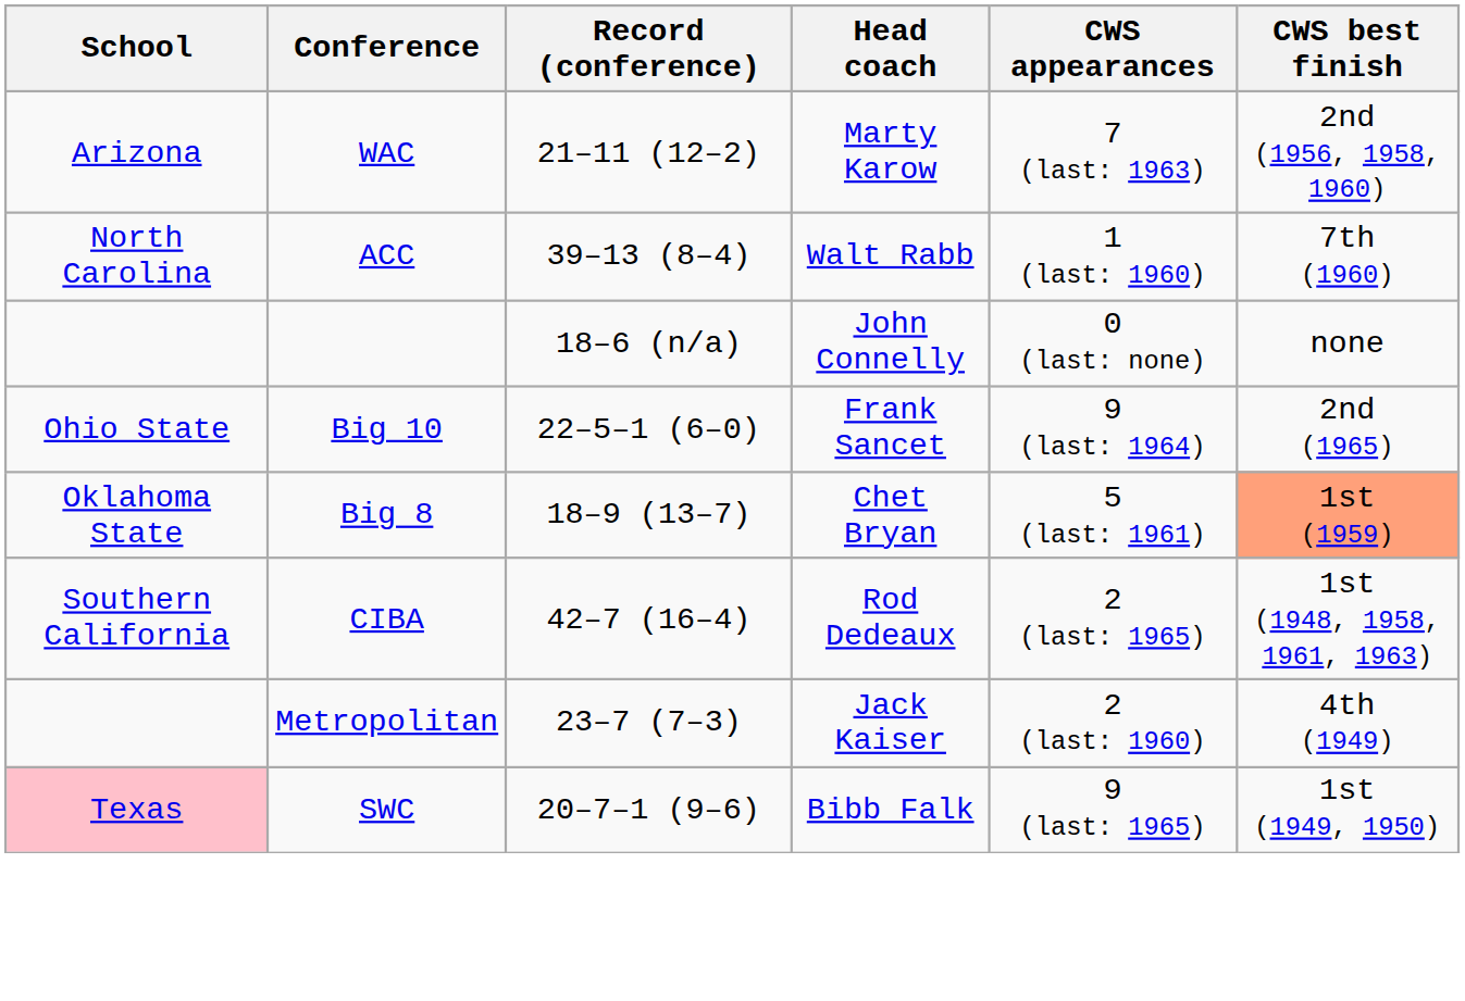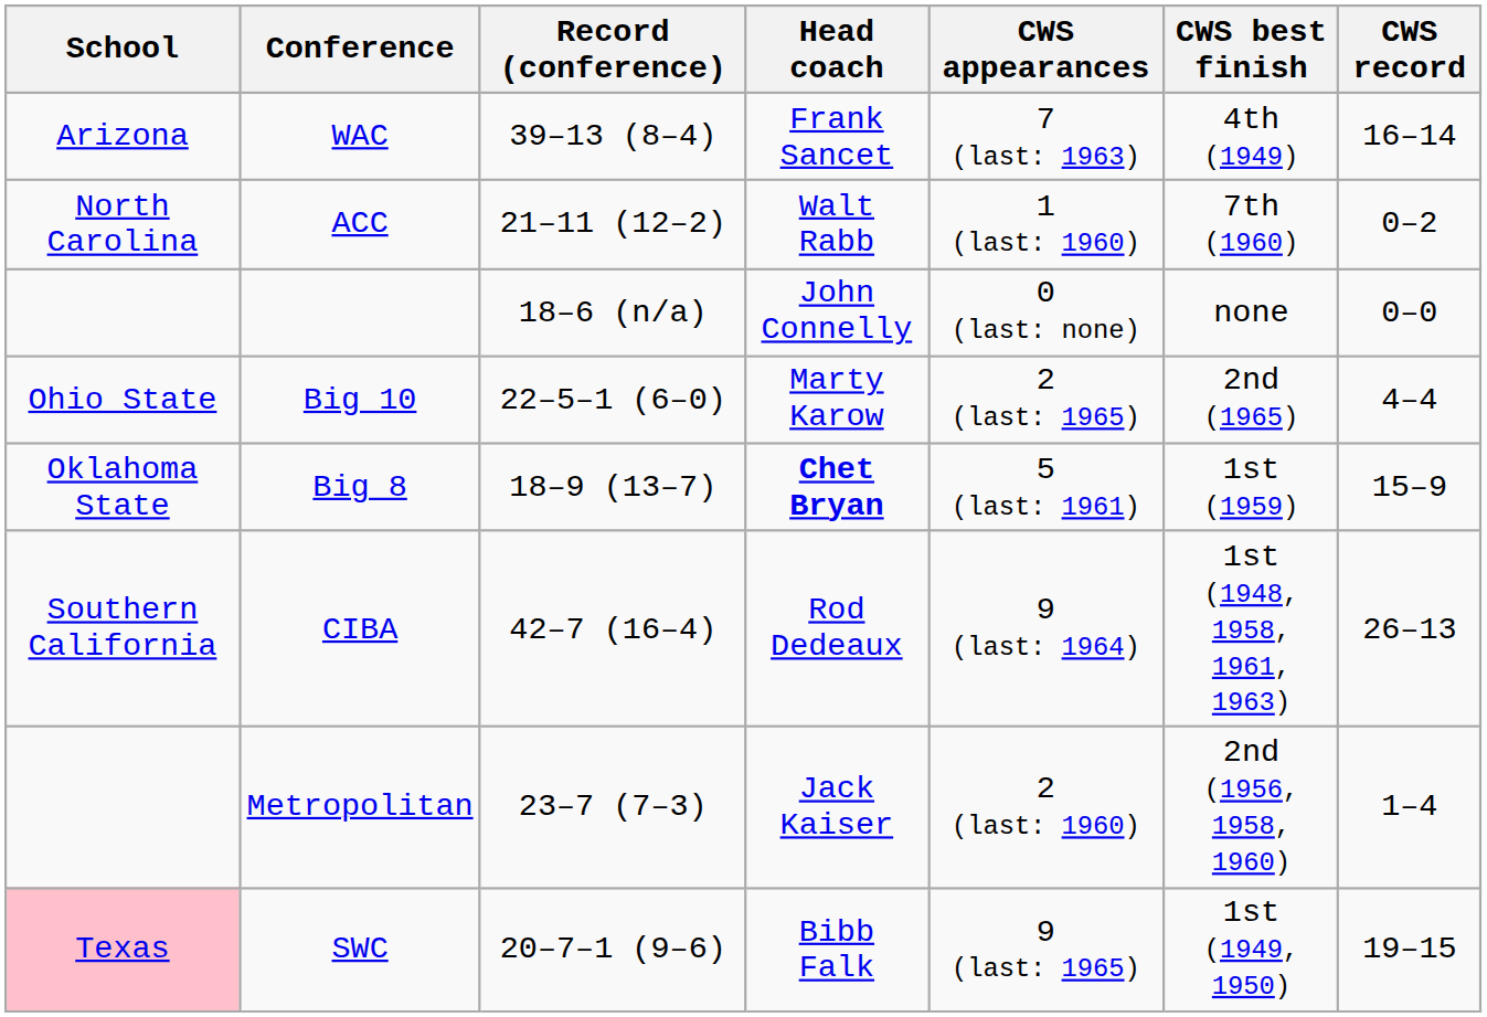 <table class="wikitable">
 <tr>
 <th>School</th>
 <th>Conference</th>
 <th>Record (conference)</th>
 <th>Head coach</th>
 <th>CWS appearances</th>
 <th>CWS best finish</th>
+<th>CWS record</th>
 </tr>
 <tr align=center>
 <td><a href='#'>Arizona</a></td>
 <td><a href='#'>WAC</a></td>
-<td>21–11 (12–2)</td>
-<td><a href='#'>Marty Karow</a></td>
+<td>39–13 (8–4)</td>
+<td><a href='#'>Frank Sancet</a></td>
 <td>7<br><small>(last: <a href='#'>1963</a>)</small></td>
-<td>2nd<br><small>(<a href='#'>1956</a>, <a href='#'>1958</a>, <a href='#'>1960</a>)</small></td>
+<td>4th<br><small>(<a href='#'>1949</a>)</small></td>
+<td>16–14</td>
 </tr>
 <tr align=center>
 <td><a href='#'>North Carolina</a></td>
 <td><a href='#'>ACC</a></td>
-<td>39–13 (8–4)</td>
+<td>21–11 (12–2)</td>
 <td><a href='#'>Walt Rabb</a></td>
 <td>1<br><small>(last: <a href='#'>1960</a>)</small></td>
 <td>7th<br><small>(<a href='#'>1960</a>)</small></td>
+<td>0–2</td>
 </tr>
 <tr align=center>
 <td></td>
 <td></td>
 <td>18–6 (n/a)</td>
 <td><a href='#'>John Connelly</a></td>
 <td>0<br><small>(last: none)</small></td>
 <td>none</td>
+<td>0–0</td>
 </tr>
 <tr align=center>
 <td><a href='#'>Ohio State</a></td>
 <td><a href='#'>Big 10</a></td>
 <td>22–5–1 (6–0)</td>
-<td><a href='#'>Frank Sancet</a></td>
-<td>9<br><small>(last: <a href='#'>1964</a>)</small></td>
+<td><a href='#'>Marty Karow</a></td>
+<td>2<br><small>(last: <a href='#'>1965</a>)</small></td>
 <td>2nd<br><small>(<a href='#'>1965</a>)</small></td>
+<td>4–4</td>
 </tr>
 <tr align=center>
 <td><a href='#'>Oklahoma State</a></td>
 <td><a href='#'>Big 8</a></td>
 <td>18–9 (13–7)</td>
-<td><a href='#'>Chet Bryan</a></td>
+<td><strong><a href='#'>Chet Bryan</a></strong></td>
 <td>5<br><small>(last: <a href='#'>1961</a>)</small></td>
-<td style="background: lightsalmon;">1st<br><small>(<a href='#'>1959</a>)</small></td>
+<td>1st<br><small>(<a href='#'>1959</a>)</small></td>
+<td>15–9</td>
 </tr>
 <tr align=center>
 <td><a href='#'>Southern California</a></td>
 <td><a href='#'>CIBA</a></td>
 <td>42–7 (16–4)</td>
 <td><a href='#'>Rod Dedeaux</a></td>
-<td>2<br><small>(last: <a href='#'>1965</a>)</small></td>
+<td>9<br><small>(last: <a href='#'>1964</a>)</small></td>
 <td>1st<br><small>(<a href='#'>1948</a>, <a href='#'>1958</a>, <a href='#'>1961</a>, <a href='#'>1963</a>)</small></td>
+<td>26–13</td>
 </tr>
 <tr align=center>
 <td></td>
 <td><a href='#'>Metropolitan</a></td>
 <td>23–7 (7–3)</td>
 <td><a href='#'>Jack Kaiser</a></td>
 <td>2<br><small>(last: <a href='#'>1960</a>)</small></td>
-<td>4th<br><small>(<a href='#'>1949</a>)</small></td>
+<td>2nd<br><small>(<a href='#'>1956</a>, <a href='#'>1958</a>, <a href='#'>1960</a>)</small></td>
+<td>1–4</td>
 </tr>
 <tr align=center>
 <td style="background: pink;"><a href='#'>Texas</a></td>
 <td><a href='#'>SWC</a></td>
 <td>20–7–1 (9–6)</td>
 <td><a href='#'>Bibb Falk</a></td>
 <td>9<br><small>(last: <a href='#'>1965</a>)</small></td>
 <td>1st<br><small>(<a href='#'>1949</a>, <a href='#'>1950</a>)</small></td>
+<td>19–15</td>
 </tr>
 </table>
